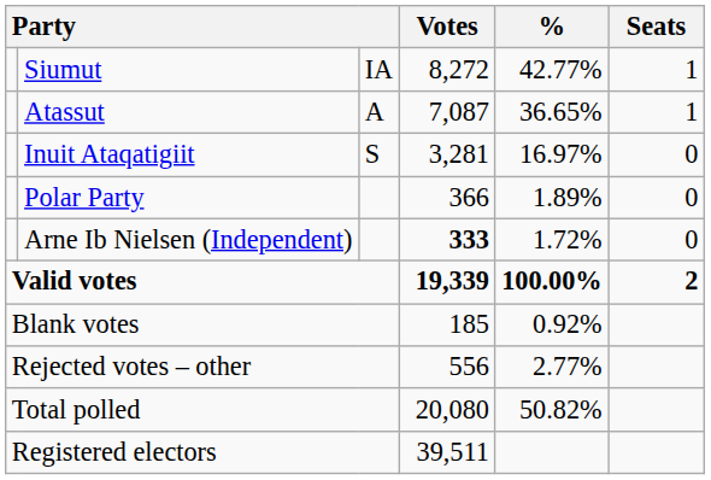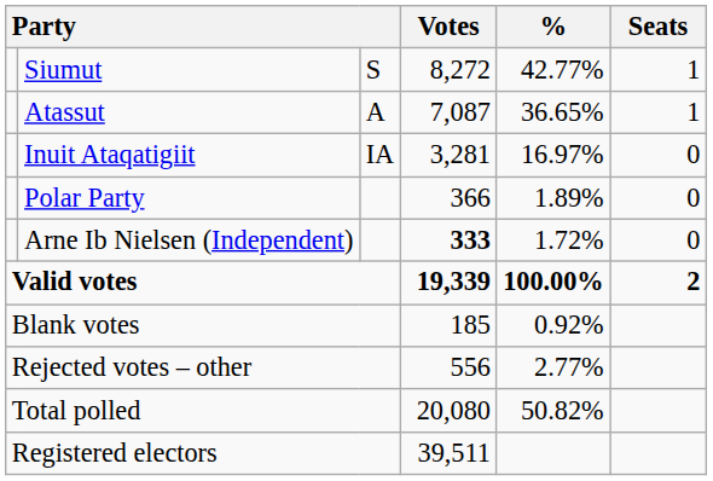 <table class="wikitable" border="1" style="text-align:right;">
 <tr>
 <th style="text-align:left;" valign=bottom colspan=3>Party</th>
 <th align=center valign=bottom width="50">Votes</th>
 <th align=center valign=bottom width="50">%</th>
 <th align=center valign=bottom width="50">Seats</th>
 </tr>
 <tr>
 <td></td>
 <td align=left><a href='#'>Siumut</a></td>
-<td align=left>IA</td>
+<td align=left>S</td>
 <td>8,272</td>
 <td>42.77%</td>
 <td>1</td>
 </tr>
 <tr>
 <td></td>
 <td align=left><a href='#'>Atassut</a></td>
 <td align=left>A</td>
 <td>7,087</td>
 <td>36.65%</td>
 <td>1</td>
 </tr>
 <tr>
 <td></td>
 <td align=left><a href='#'>Inuit Ataqatigiit</a></td>
-<td align=left>S</td>
+<td align=left>IA</td>
 <td>3,281</td>
 <td>16.97%</td>
 <td>0</td>
 </tr>
 <tr>
 <td></td>
 <td align=left><a href='#'>Polar Party</a></td>
 <td></td>
 <td>366</td>
 <td>1.89%</td>
 <td>0</td>
 </tr>
 <tr>
 <td></td>
 <td align=left>Arne Ib Nielsen (<a href='#'>Independent</a>)</td>
 <td></td>
 <td><strong>333</strong></td>
 <td>1.72%</td>
 <td>0</td>
 </tr>
 <tr style="font-weight:bold">
 <td align=left colspan=3>Valid votes</td>
 <td>19,339</td>
 <td>100.00%</td>
 <td>2</td>
 </tr>
 <tr>
 <td align=left colspan=3>Blank votes</td>
 <td>185</td>
 <td>0.92%</td>
 <td></td>
 </tr>
 <tr>
 <td align=left colspan=3>Rejected votes – other</td>
 <td>556</td>
 <td>2.77%</td>
 <td></td>
 </tr>
 <tr>
 <td align=left colspan=3>Total polled</td>
 <td>20,080</td>
 <td>50.82%</td>
 <td></td>
 </tr>
 <tr>
 <td align=left colspan=3>Registered electors</td>
 <td>39,511</td>
 <td></td>
 <td></td>
 </tr>
 </table>
